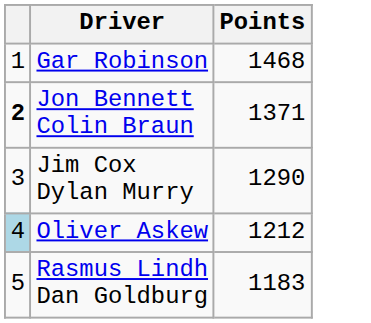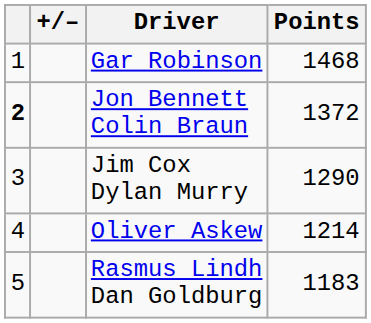 <table class="wikitable" style="font-size: 95%;">
 <tr>
 <th scope="col"></th>
+<th scope="col">+/–</th>
 <th scope="col">Driver</th>
 <th scope="col">Points</th>
 </tr>
 <tr>
 <td align=center>1</td>
+<td align="left"></td>
 <td> <a href='#'>Gar Robinson</a></td>
 <td align=right>1468</td>
 </tr>
 <tr>
 <td align=center><strong>2</strong></td>
+<td align="left"></td>
 <td> <a href='#'>Jon Bennett</a><br> <a href='#'>Colin Braun</a></td>
-<td align=right>1371</td>
+<td align=right>1372</td>
 </tr>
 <tr>
 <td align=center>3</td>
+<td align="left"></td>
 <td> Jim Cox<br> Dylan Murry</td>
 <td align=right>1290</td>
 </tr>
 <tr>
-<td align=center style="background: lightblue;">4</td>
+<td align=center>4</td>
+<td align="left"></td>
 <td> <a href='#'>Oliver Askew</a></td>
-<td align=right>1212</td>
+<td align=right>1214</td>
 </tr>
 <tr>
 <td align=center>5</td>
+<td align="left"></td>
 <td> <a href='#'>Rasmus Lindh</a><br> Dan Goldburg</td>
 <td align=right>1183</td>
 </tr>
 </table>
